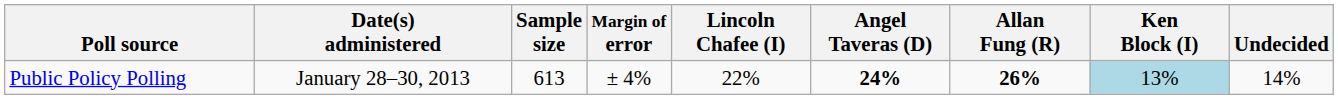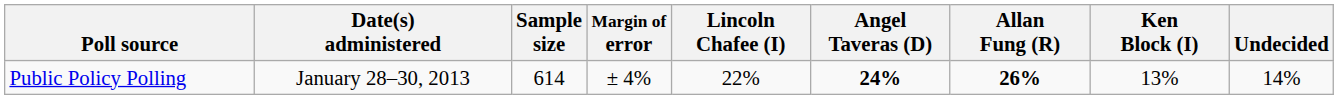 <table class="wikitable">
 <tr valign= bottom>
 <th style="width:185px;">Poll source</th>
 <th style="width:190px;">Date(s)<br>administered</th>
 <th class=small>Sample<br>size</th>
 <th><small>Margin of</small><br>error</th>
 <th style="width:100px;">Lincoln<br>Chafee (I)</th>
 <th style="width:100px;">Angel<br>Taveras (D)</th>
 <th style="width:100px;">Allan<br>Fung (R)</th>
 <th style="width:100px;">Ken<br>Block (I)</th>
 <th style="width:40px;">Undecided</th>
 </tr>
 <tr>
 <td><a href='#'>Public Policy Polling</a></td>
 <td align=center>January 28–30, 2013</td>
-<td align=center>613</td>
+<td align=center>614</td>
 <td align=center>± 4%</td>
 <td align=center>22%</td>
 <td align=center><strong>24%</strong></td>
 <td align=center><strong>26%</strong></td>
-<td align=center style="background: lightblue;">13%</td>
+<td align=center>13%</td>
 <td align=center>14%</td>
 </tr>
 </table>
